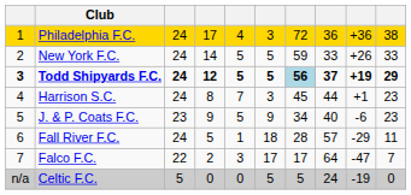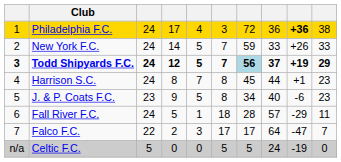 <table class="wikitable" style="text-align:center">
 <tr>
 <th width=30></th>
 <th>Club</th>
 <th width=30></th>
 <th width=30></th>
 <th width=30></th>
 <th width=30></th>
 <th width=30></th>
 <th width=30></th>
 <th width=30></th>
 <th width=30></th>
 </tr>
 <tr bgcolor="gold">
 <td>1</td>
 <td align=left><a href='#'>Philadelphia F.C.</a></td>
 <td>24</td>
 <td>17</td>
 <td>4</td>
 <td>3</td>
 <td>72</td>
 <td>36</td>
-<td>+36</td>
+<td><strong>+36</strong></td>
 <td>38</td>
 </tr>
 <tr>
 <td>2</td>
 <td align=left><a href='#'>New York F.C.</a></td>
 <td>24</td>
 <td>14</td>
 <td>5</td>
-<td>5</td>
+<td>7</td>
 <td>59</td>
 <td>33</td>
 <td>+26</td>
 <td>33</td>
 </tr>
 <tr>
 <td><strong>3</strong></td>
 <td align=left><strong><a href='#'>Todd Shipyards F.C.</a></strong></td>
 <td><strong>24</strong></td>
 <td><strong>12</strong></td>
 <td><strong>5</strong></td>
-<td><strong>5</strong></td>
+<td><strong>7</strong></td>
 <td style="background: lightblue;"><strong>56</strong></td>
 <td><strong>37</strong></td>
 <td><strong>+19</strong></td>
 <td><strong>29</strong></td>
 </tr>
 <tr>
 <td>4</td>
 <td align=left><a href='#'>Harrison S.C.</a></td>
 <td>24</td>
 <td>8</td>
 <td>7</td>
-<td>3</td>
+<td>8</td>
 <td>45</td>
 <td>44</td>
 <td>+1</td>
 <td>23</td>
 </tr>
 <tr>
 <td>5</td>
 <td align=left><a href='#'>J. & P. Coats F.C.</a></td>
 <td>23</td>
 <td>9</td>
 <td>5</td>
-<td>9</td>
+<td>8</td>
 <td>34</td>
 <td>40</td>
 <td>-6</td>
 <td>23</td>
 </tr>
 <tr>
 <td>6</td>
 <td align=left><a href='#'>Fall River F.C.</a></td>
 <td>24</td>
 <td>5</td>
 <td>1</td>
 <td>18</td>
 <td>28</td>
 <td>57</td>
 <td>-29</td>
 <td>11</td>
 </tr>
 <tr>
 <td>7</td>
 <td align=left><a href='#'>Falco F.C.</a></td>
 <td>22</td>
 <td>2</td>
 <td>3</td>
 <td>17</td>
 <td>17</td>
 <td>64</td>
 <td>-47</td>
 <td>7</td>
 </tr>
 <tr bgcolor="#cccccc">
 <td>n/a</td>
 <td align=left><a href='#'>Celtic F.C.</a></td>
 <td>5</td>
 <td>0</td>
 <td>0</td>
 <td>5</td>
 <td>5</td>
 <td>24</td>
 <td>-19</td>
 <td>0</td>
 </tr>
 </table>
